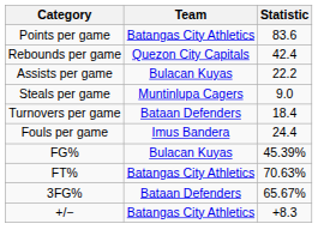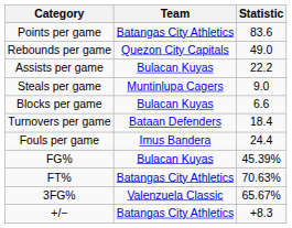 <table class="wikitable" style="text-align:center">
 <tr>
 <th>Category</th>
 <th>Team</th>
 <th>Statistic</th>
 </tr>
 <tr>
 <td>Points per game</td>
 <td><a href='#'>Batangas City Athletics</a></td>
 <td>83.6</td>
 </tr>
 <tr>
 <td>Rebounds per game</td>
 <td><a href='#'>Quezon City Capitals</a></td>
-<td>42.4</td>
+<td>49.0</td>
 </tr>
 <tr>
 <td>Assists per game</td>
 <td><a href='#'>Bulacan Kuyas</a></td>
 <td>22.2</td>
 </tr>
 <tr>
 <td>Steals per game</td>
 <td><a href='#'>Muntinlupa Cagers</a></td>
 <td>9.0</td>
+</tr>
+<tr>
+<td>Blocks per game</td>
+<td><a href='#'>Bulacan Kuyas</a></td>
+<td>6.6</td>
 </tr>
 <tr>
 <td>Turnovers per game</td>
 <td><a href='#'>Bataan Defenders</a></td>
 <td>18.4</td>
 </tr>
 <tr>
 <td>Fouls per game</td>
 <td><a href='#'>Imus Bandera</a></td>
 <td>24.4</td>
 </tr>
 <tr>
 <td>FG%</td>
 <td><a href='#'>Bulacan Kuyas</a></td>
 <td>45.39%</td>
 </tr>
 <tr>
 <td>FT%</td>
 <td><a href='#'>Batangas City Athletics</a></td>
 <td>70.63%</td>
 </tr>
 <tr>
 <td>3FG%</td>
-<td><a href='#'>Bataan Defenders</a></td>
+<td><a href='#'>Valenzuela Classic</a></td>
 <td>65.67%</td>
 </tr>
 <tr>
 <td>+/−</td>
 <td><a href='#'>Batangas City Athletics</a></td>
 <td>+8.3</td>
 </tr>
 </table>
